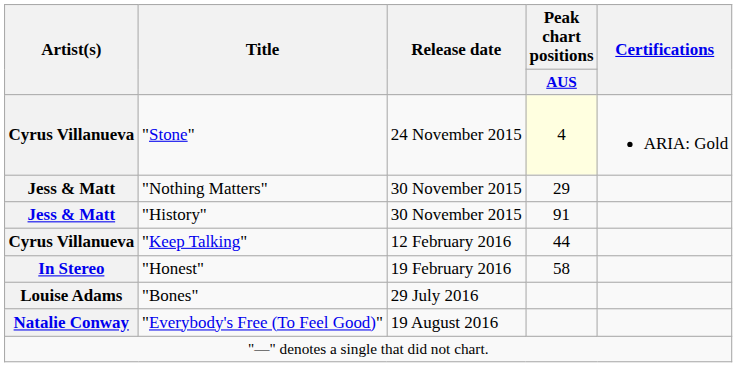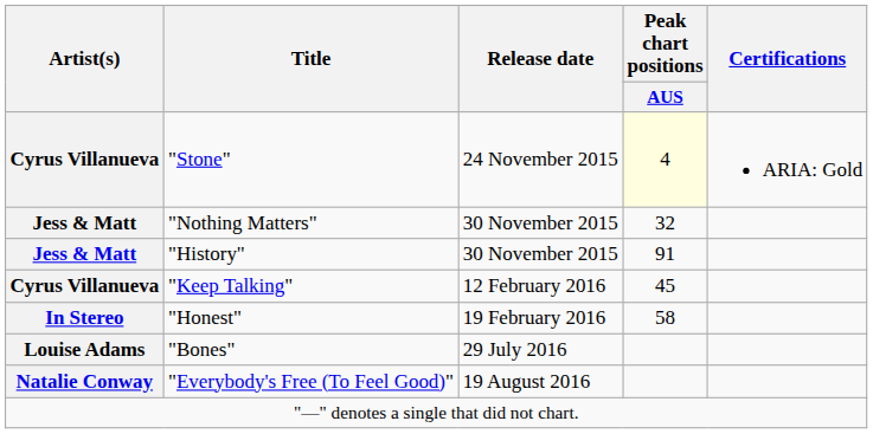 <table class="wikitable plainrowheaders" style="text-align:center;">
 <tr>
 <th scope="col" rowspan="2">Artist(s)</th>
 <th scope="col" rowspan="2">Title</th>
 <th scope="col" rowspan="2">Release date</th>
 <th scope="col" colspan="1">Peak chart positions</th>
 <th scope="col" rowspan="2"><a href='#'>Certifications</a></th>
 </tr>
 <tr>
 <th scope="col" style="width:3em;font-size:90%;"><a href='#'>AUS</a><br></th>
 </tr>
 <tr>
 <th scope="row">Cyrus Villanueva</th>
 <td style="text-align:left;">"<a href='#'>Stone</a>"</td>
 <td style="text-align:left;">24 November 2015</td>
 <td style="background: lightyellow;">4</td>
 <td><br><ul><li>ARIA: Gold</li></ul></td>
 </tr>
 <tr>
 <th scope="row">Jess & Matt</th>
 <td style="text-align:left;">"Nothing Matters"</td>
 <td style="text-align:left;">30 November 2015</td>
-<td>29</td>
+<td>32</td>
 <td></td>
 </tr>
 <tr>
 <th scope="row"><a href='#'>Jess & Matt</a></th>
 <td style="text-align:left;">"History"</td>
 <td style="text-align:left;">30 November 2015</td>
 <td>91</td>
 <td></td>
 </tr>
 <tr>
 <th scope="row">Cyrus Villanueva</th>
 <td style="text-align:left;">"<a href='#'>Keep Talking</a>"</td>
 <td style="text-align:left;">12 February 2016</td>
-<td>44</td>
+<td>45</td>
 <td></td>
 </tr>
 <tr>
 <th scope="row"><a href='#'>In Stereo</a></th>
 <td style="text-align:left;">"Honest"<br></td>
 <td style="text-align:left;">19 February 2016</td>
 <td>58</td>
 <td></td>
 </tr>
 <tr>
 <th scope="row">Louise Adams</th>
 <td style="text-align:left;">"Bones"</td>
 <td style="text-align:left;">29 July 2016</td>
 <td></td>
 <td></td>
 </tr>
 <tr>
 <th scope="row"><a href='#'>Natalie Conway</a></th>
 <td style="text-align:left;">"<a href='#'>Everybody's Free (To Feel Good)</a>"</td>
 <td style="text-align:left;">19 August 2016</td>
 <td></td>
 <td></td>
 </tr>
 <tr>
 <td colspan="7" style="font-size:90%">"—" denotes a single that did not chart.</td>
 </tr>
 </table>
